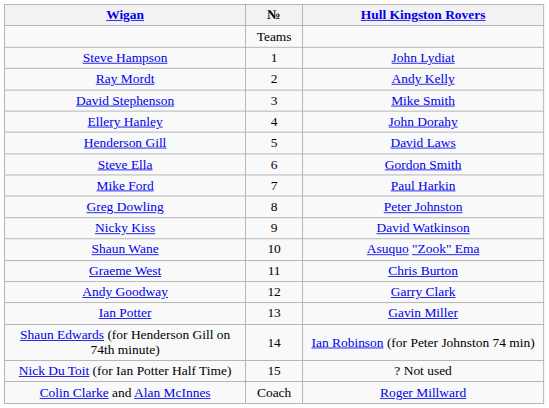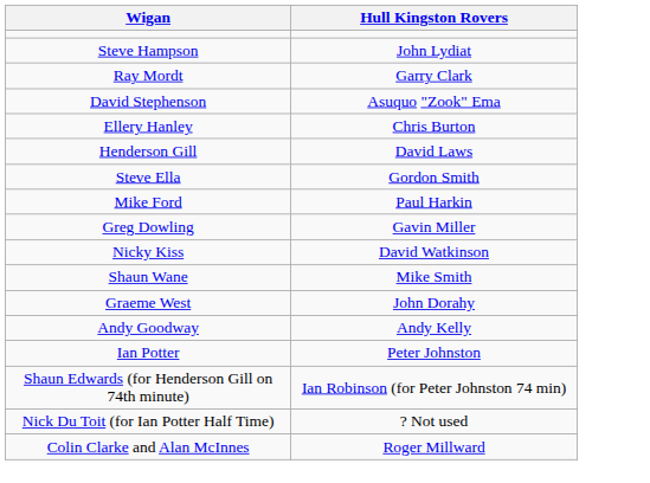 <table class="wikitable" style="text-align:center;">
 <tr>
 <th width=280 abbr=winner><a href='#'>Wigan</a></th>
-<th width=60 abbr="Number">№</th>
 <th width=280 abbr=runner-up><a href='#'>Hull Kingston Rovers</a></th>
 </tr>
 <tr>
 <td></td>
-<td>Teams</td>
 <td></td>
 </tr>
 <tr>
 <td><a href='#'>Steve Hampson</a></td>
-<td>1</td>
 <td><a href='#'>John Lydiat</a></td>
 </tr>
 <tr>
 <td><a href='#'>Ray Mordt</a></td>
-<td>2</td>
-<td><a href='#'>Andy Kelly</a></td>
+<td><a href='#'>Garry Clark</a></td>
 </tr>
 <tr>
 <td><a href='#'>David Stephenson</a></td>
-<td>3</td>
-<td><a href='#'>Mike Smith</a></td>
+<td><a href='#'>Asuquo</a> <a href='#'>"Zook" Ema</a></td>
 </tr>
 <tr>
 <td><a href='#'>Ellery Hanley</a></td>
-<td>4</td>
-<td><a href='#'>John Dorahy</a></td>
+<td><a href='#'>Chris Burton</a></td>
 </tr>
 <tr>
 <td><a href='#'>Henderson Gill</a></td>
-<td>5</td>
 <td><a href='#'>David Laws</a></td>
 </tr>
 <tr>
 <td><a href='#'>Steve Ella</a></td>
-<td>6</td>
 <td><a href='#'>Gordon Smith</a></td>
 </tr>
 <tr>
 <td><a href='#'>Mike Ford</a></td>
-<td>7</td>
 <td><a href='#'>Paul Harkin</a></td>
 </tr>
 <tr>
 <td><a href='#'>Greg Dowling</a></td>
-<td>8</td>
-<td><a href='#'>Peter Johnston</a></td>
+<td><a href='#'>Gavin Miller</a></td>
 </tr>
 <tr>
 <td><a href='#'>Nicky Kiss</a></td>
-<td>9</td>
 <td><a href='#'>David Watkinson</a></td>
 </tr>
 <tr>
 <td><a href='#'>Shaun Wane</a></td>
-<td>10</td>
-<td><a href='#'>Asuquo</a> <a href='#'>"Zook" Ema</a></td>
+<td><a href='#'>Mike Smith</a></td>
 </tr>
 <tr>
 <td><a href='#'>Graeme West</a></td>
-<td>11</td>
-<td><a href='#'>Chris Burton</a></td>
+<td><a href='#'>John Dorahy</a></td>
 </tr>
 <tr>
 <td><a href='#'>Andy Goodway</a></td>
-<td>12</td>
-<td><a href='#'>Garry Clark</a></td>
+<td><a href='#'>Andy Kelly</a></td>
 </tr>
 <tr>
 <td><a href='#'>Ian Potter</a></td>
-<td>13</td>
-<td><a href='#'>Gavin Miller</a></td>
+<td><a href='#'>Peter Johnston</a></td>
 </tr>
 <tr>
 <td><a href='#'>Shaun Edwards</a> (for Henderson Gill on 74th minute)</td>
-<td>14</td>
 <td><a href='#'>Ian Robinson</a> (for Peter Johnston 74 min)</td>
 </tr>
 <tr>
 <td><a href='#'>Nick Du Toit</a> (for Ian Potter Half Time)</td>
-<td>15</td>
 <td>? Not used</td>
 </tr>
 <tr>
 <td><a href='#'>Colin Clarke</a> and <a href='#'>Alan McInnes</a></td>
-<td>Coach</td>
 <td><a href='#'>Roger Millward</a></td>
 </tr>
 </table>
